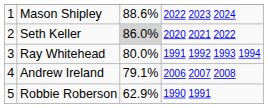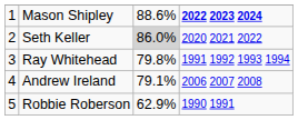 <table class="wikitable">
 <tr>
 </tr>
 <tr>
 <td>1</td>
 <td>Mason Shipley</td>
 <td><abbr>88.6%</abbr></td>
-<td style="font-size:80%;"><a href='#'>2022</a> <a href='#'>2023</a> <a href='#'>2024</a></td>
+<td style="font-size:80%;"><strong><a href='#'>2022</a> <a href='#'>2023</a> <a href='#'>2024</a></strong></td>
 </tr>
 <tr>
 <td>2</td>
 <td>Seth Keller</td>
 <td style="background: lightgrey;"><abbr>86.0%</abbr></td>
 <td style="font-size:80%;"><a href='#'>2020</a> <a href='#'>2021</a> <a href='#'>2022</a></td>
 </tr>
 <tr>
 <td>3</td>
 <td>Ray Whitehead</td>
-<td><abbr>80.0%</abbr></td>
+<td><abbr>79.8%</abbr></td>
 <td style="font-size:80%;"><a href='#'>1991</a> <a href='#'>1992</a> <a href='#'>1993</a> <a href='#'>1994</a></td>
 </tr>
 <tr>
 <td>4</td>
 <td>Andrew Ireland</td>
 <td><abbr>79.1%</abbr></td>
 <td style="font-size:80%;"><a href='#'>2006</a> <a href='#'>2007</a> <a href='#'>2008</a></td>
 </tr>
 <tr>
 <td>5</td>
 <td>Robbie Roberson</td>
 <td><abbr>62.9%</abbr></td>
 <td style="font-size:80%;"><a href='#'>1990</a> <a href='#'>1991</a></td>
 </tr>
 </table>
